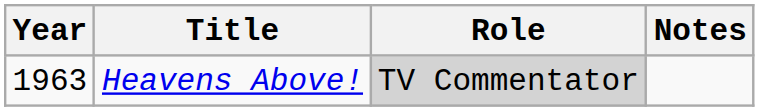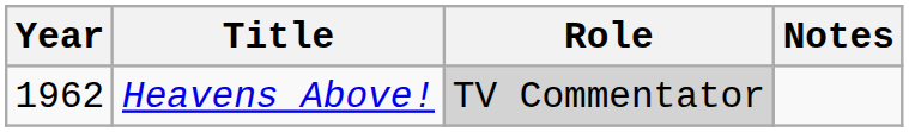 <table class="wikitable">
 <tr>
 <th>Year</th>
 <th>Title</th>
 <th>Role</th>
 <th>Notes</th>
 </tr>
 <tr>
-<td>1963</td>
+<td>1962</td>
 <td><em><a href='#'>Heavens Above!</a></em></td>
 <td style="background: lightgrey;">TV Commentator</td>
 <td></td>
 </tr>
 </table>
